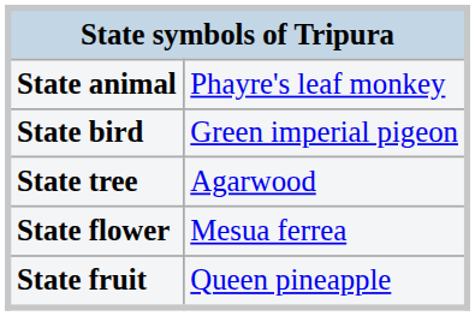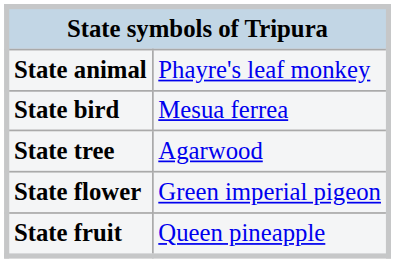 <table class="wikitable"  style="float:right; margin:0 0 1em 1em; background:#f4f5f6; border:#c6c7c8 solid; font-size:90%;">
 <tr>
 <td colspan="2"  style="background:#c2d6e5; text-align:center;"><strong>State symbols of Tripura</strong></td>
 </tr>
 <tr>
 <td><strong>State animal</strong></td>
 <td><a href='#'>Phayre's leaf monkey</a></td>
 </tr>
 <tr>
 <td><strong>State bird</strong></td>
-<td><a href='#'>Green imperial pigeon</a></td>
+<td><a href='#'>Mesua ferrea</a></td>
 </tr>
 <tr>
 <td><strong>State tree</strong></td>
 <td><a href='#'>Agarwood</a></td>
 </tr>
 <tr>
 <td><strong>State flower</strong></td>
-<td><a href='#'>Mesua ferrea</a></td>
+<td><a href='#'>Green imperial pigeon</a></td>
 </tr>
 <tr>
 <td><strong>State fruit</strong></td>
 <td><a href='#'>Queen pineapple</a></td>
 </tr>
 </table>
